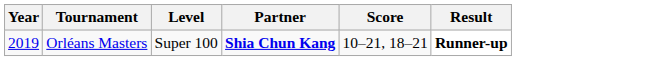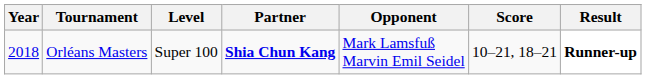 <table class="sortable wikitable" style="font-size: 95%;">
 <tr>
 <th>Year</th>
 <th>Tournament</th>
 <th>Level</th>
 <th>Partner</th>
+<th>Opponent</th>
 <th>Score</th>
 <th>Result</th>
 </tr>
 <tr>
-<td align="center"><a href='#'>2019</a></td>
+<td align="center"><a href='#'>2018</a></td>
 <td align="left"><a href='#'>Orléans Masters</a></td>
 <td align="left">Super 100</td>
 <td align="left"><strong> <a href='#'>Shia Chun Kang</a></strong></td>
+<td align="left"> <a href='#'>Mark Lamsfuß</a> <br>  <a href='#'>Marvin Emil Seidel</a></td>
 <td align="left">10–21, 18–21</td>
 <td style="text-align:left; background:white"> <strong>Runner-up</strong></td>
 </tr>
 </table>
